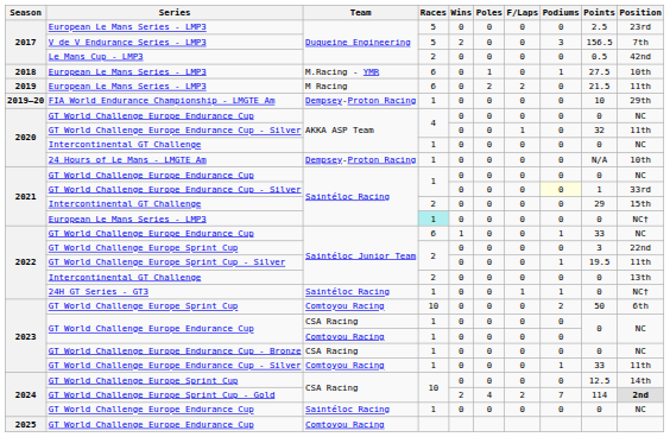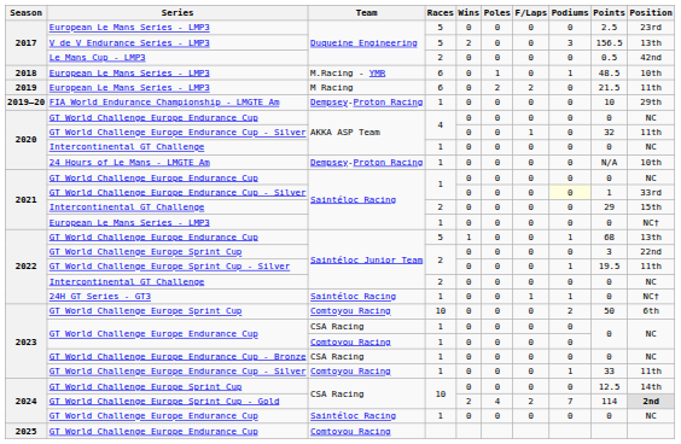 <table class="wikitable" style="font-size: 90%; text-align:center">
 <tr>
 <th>Season</th>
 <th>Series</th>
 <th>Team</th>
 <th>Races</th>
 <th>Wins</th>
 <th>Poles</th>
 <th>F/Laps</th>
 <th>Podiums</th>
 <th>Points</th>
 <th>Position</th>
 </tr>
 <tr>
 <th rowspan="3">2017</th>
 <td align=left><a href='#'>European Le Mans Series - LMP3</a></td>
 <td rowspan="3" align="left"><a href='#'>Duqueine Engineering</a></td>
 <td>5</td>
 <td>0</td>
 <td>0</td>
 <td>0</td>
 <td>0</td>
 <td>2.5</td>
 <td>23rd</td>
 </tr>
 <tr>
 <td align=left><a href='#'>V de V Endurance Series - LMP3</a></td>
 <td>5</td>
 <td>2</td>
 <td>0</td>
 <td>0</td>
 <td>3</td>
 <td>156.5</td>
-<td>7th</td>
+<td>13th</td>
 </tr>
 <tr>
 <td align=left><a href='#'>Le Mans Cup - LMP3</a></td>
 <td>2</td>
 <td>0</td>
 <td>0</td>
 <td>0</td>
 <td>0</td>
 <td>0.5</td>
 <td>42nd</td>
 </tr>
 <tr>
 <th>2018</th>
 <td align=left><a href='#'>European Le Mans Series - LMP3</a></td>
 <td align=left>M.Racing - <a href='#'>YMR</a></td>
 <td>6</td>
 <td>0</td>
 <td>1</td>
 <td>0</td>
 <td>1</td>
-<td>27.5</td>
+<td>48.5</td>
 <td>10th</td>
 </tr>
 <tr>
 <th>2019</th>
 <td align=left><a href='#'>European Le Mans Series - LMP3</a></td>
 <td align=left>M Racing</td>
 <td>6</td>
 <td>0</td>
 <td>2</td>
 <td>2</td>
 <td>0</td>
 <td>21.5</td>
 <td>11th</td>
 </tr>
 <tr>
 <th>2019<strong>–20</strong></th>
 <td align=left><a href='#'>FIA World Endurance Championship - LMGTE Am</a></td>
 <td align=left><a href='#'>Dempsey</a>-<a href='#'>Proton Racing</a></td>
 <td>1</td>
 <td>0</td>
 <td>0</td>
 <td>0</td>
 <td>0</td>
 <td>10</td>
 <td>29th</td>
 </tr>
 <tr>
 <th rowspan="4">2020</th>
 <td align=left><a href='#'>GT World Challenge Europe Endurance Cup</a></td>
 <td rowspan="3" align="left">AKKA ASP Team</td>
 <td rowspan="2">4</td>
 <td>0</td>
 <td>0</td>
 <td>0</td>
 <td>0</td>
 <td>0</td>
 <td>NC</td>
 </tr>
 <tr>
 <td align=left><a href='#'>GT World Challenge Europe Endurance Cup - Silver</a></td>
 <td>0</td>
 <td>0</td>
 <td>1</td>
 <td>0</td>
 <td>32</td>
 <td>11th</td>
 </tr>
 <tr>
 <td align="left"><a href='#'>Intercontinental GT Challenge</a></td>
 <td>1</td>
 <td>0</td>
 <td>0</td>
 <td>0</td>
 <td>0</td>
 <td>0</td>
 <td>NC</td>
 </tr>
 <tr>
 <td align=left><a href='#'>24 Hours of Le Mans - LMGTE Am</a></td>
 <td align=left><a href='#'>Dempsey</a>-<a href='#'>Proton Racing</a></td>
 <td>1</td>
 <td>0</td>
 <td>0</td>
 <td>0</td>
 <td>0</td>
 <td>N/A</td>
 <td>10th</td>
 </tr>
 <tr>
 <th rowspan="4">2021</th>
 <td align="left"><a href='#'>GT World Challenge Europe Endurance Cup</a></td>
 <td rowspan="4" align="left"><a href='#'>Saintéloc Racing</a></td>
 <td rowspan="2">1</td>
 <td>0</td>
 <td>0</td>
 <td>0</td>
 <td>0</td>
 <td>0</td>
 <td>NC</td>
 </tr>
 <tr>
 <td align="left"><a href='#'>GT World Challenge Europe Endurance Cup - Silver</a></td>
 <td>0</td>
 <td>0</td>
 <td>0</td>
 <td style="background: lightyellow;">0</td>
 <td>1</td>
 <td>33rd</td>
 </tr>
 <tr>
 <td align="left"><a href='#'>Intercontinental GT Challenge</a></td>
 <td>2</td>
 <td>0</td>
 <td>0</td>
 <td>0</td>
 <td>0</td>
 <td>29</td>
 <td>15th</td>
 </tr>
 <tr>
 <td align="left"><a href='#'>European Le Mans Series - LMP3</a></td>
-<td style="background: paleturquoise;">1</td>
+<td>1</td>
 <td>0</td>
 <td>0</td>
 <td>0</td>
 <td>0</td>
 <td>0</td>
 <td>NC†</td>
 </tr>
 <tr>
 <th rowspan="5">2022</th>
 <td align="left"><a href='#'>GT World Challenge Europe Endurance Cup</a></td>
 <td rowspan="4" align="left"><a href='#'>Saintéloc Junior Team</a></td>
-<td>6</td>
+<td>5</td>
 <td>1</td>
 <td>0</td>
 <td>0</td>
 <td>1</td>
-<td>33</td>
-<td>NC</td>
+<td>68</td>
+<td>13th</td>
 </tr>
 <tr>
 <td align="left"><a href='#'>GT World Challenge Europe Sprint Cup</a></td>
 <td rowspan="2">2</td>
 <td>0</td>
 <td>0</td>
 <td>0</td>
 <td>0</td>
 <td>3</td>
 <td>22nd</td>
 </tr>
 <tr>
 <td align="left"><a href='#'>GT World Challenge Europe Sprint Cup - Silver</a></td>
 <td>0</td>
 <td>0</td>
 <td>0</td>
 <td>1</td>
 <td>19.5</td>
 <td>11th</td>
 </tr>
 <tr>
 <td align="left"><a href='#'>Intercontinental GT Challenge</a></td>
 <td>2</td>
 <td>0</td>
 <td>0</td>
 <td>0</td>
 <td>0</td>
 <td>0</td>
-<td>13th</td>
+<td>NC</td>
 </tr>
 <tr>
 <td align="left"><a href='#'>24H GT Series - GT3</a></td>
 <td align="left"><a href='#'>Saintéloc Racing</a></td>
 <td>1</td>
 <td>0</td>
 <td>0</td>
 <td>1</td>
 <td>1</td>
 <td>0</td>
 <td>NC†</td>
 </tr>
 <tr>
 <th rowspan="5">2023</th>
 <td align="left"><a href='#'>GT World Challenge Europe Sprint Cup</a></td>
 <td align="left"><a href='#'>Comtoyou Racing</a></td>
 <td>10</td>
 <td>0</td>
 <td>0</td>
 <td>0</td>
 <td>2</td>
 <td>50</td>
 <td>6th</td>
 </tr>
 <tr>
 <td rowspan="2" align="left"><a href='#'>GT World Challenge Europe Endurance Cup</a></td>
 <td align="left">CSA Racing</td>
 <td>1</td>
 <td>0</td>
 <td>0</td>
 <td>0</td>
 <td>0</td>
 <td rowspan="2">0</td>
 <td rowspan="2">NC</td>
 </tr>
 <tr>
 <td align="left"><a href='#'>Comtoyou Racing</a></td>
 <td>1</td>
 <td>0</td>
 <td>0</td>
 <td>0</td>
 <td>0</td>
 </tr>
 <tr>
 <td align="left"><a href='#'>GT World Challenge Europe Endurance Cup - Bronze</a></td>
 <td align="left">CSA Racing</td>
 <td>1</td>
 <td>0</td>
 <td>0</td>
 <td>0</td>
 <td>0</td>
 <td>0</td>
 <td>NC</td>
 </tr>
 <tr>
 <td align="left"><a href='#'>GT World Challenge Europe Endurance Cup - Silver</a></td>
 <td align="left"><a href='#'>Comtoyou Racing</a></td>
 <td>1</td>
 <td>0</td>
 <td>0</td>
 <td>0</td>
 <td>1</td>
 <td>33</td>
 <td>11th</td>
 </tr>
 <tr>
 <th rowspan="3">2024</th>
 <td align="left"><a href='#'>GT World Challenge Europe Sprint Cup</a></td>
 <td rowspan="2" align="left">CSA Racing</td>
 <td rowspan="2">10</td>
 <td>0</td>
 <td>0</td>
 <td>0</td>
 <td>0</td>
 <td>12.5</td>
 <td>14th</td>
 </tr>
 <tr>
 <td align="left"><a href='#'>GT World Challenge Europe Sprint Cup - Gold</a></td>
 <td>2</td>
 <td>4</td>
 <td>2</td>
 <td>7</td>
 <td>114</td>
 <td style="background:#DFDFDF"><strong>2nd</strong></td>
 </tr>
 <tr>
 <td align=left><a href='#'>GT World Challenge Europe Endurance Cup</a></td>
 <td align=left><a href='#'>Saintéloc Racing</a></td>
 <td>1</td>
 <td>0</td>
 <td>0</td>
 <td>0</td>
 <td>0</td>
 <td>0</td>
 <td>NC</td>
 </tr>
 <tr>
 <th>2025</th>
 <td align=left><a href='#'>GT World Challenge Europe Endurance Cup</a></td>
 <td align="left"><a href='#'>Comtoyou Racing</a></td>
 <td></td>
 <td></td>
 <td></td>
 <td></td>
 <td></td>
 <td></td>
 <td></td>
 </tr>
 </table>
